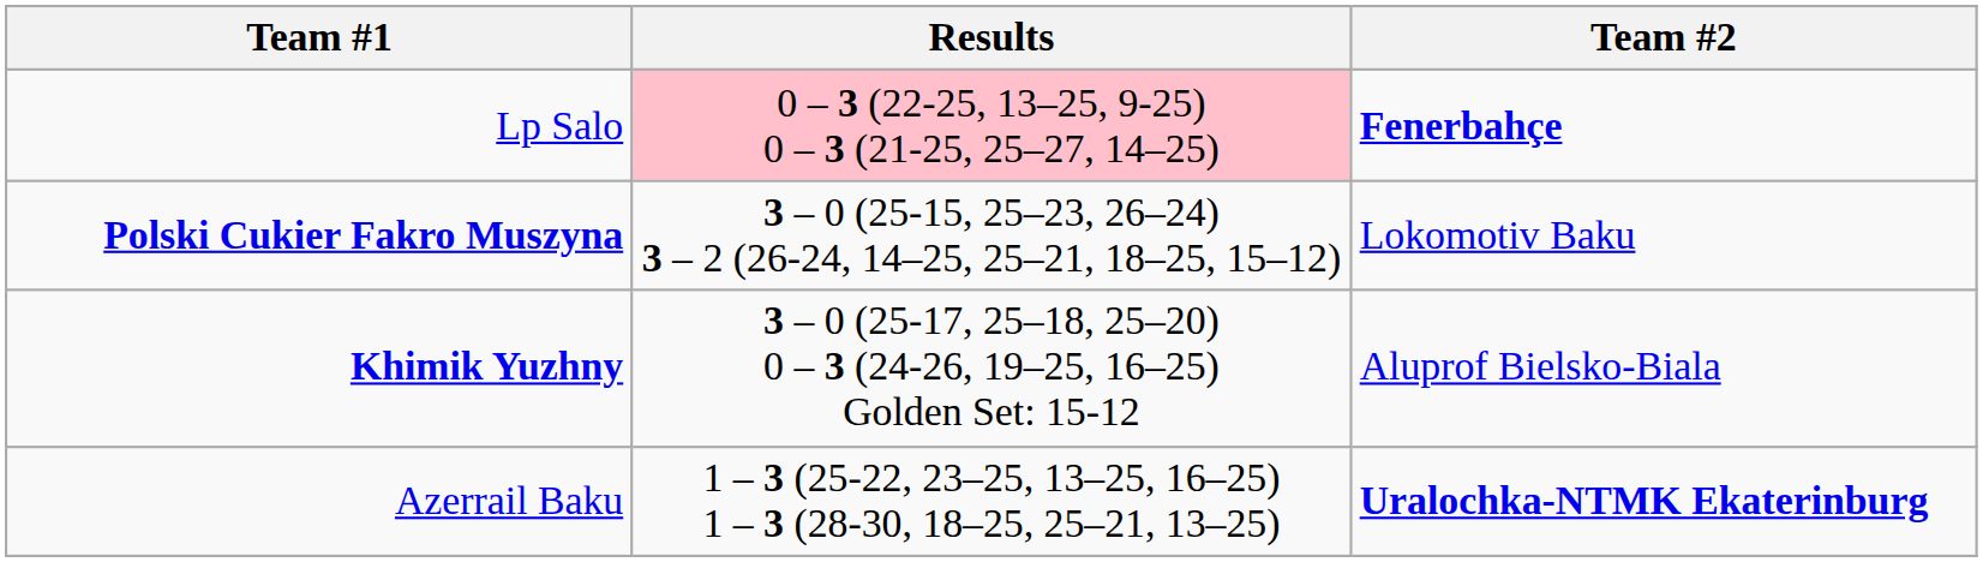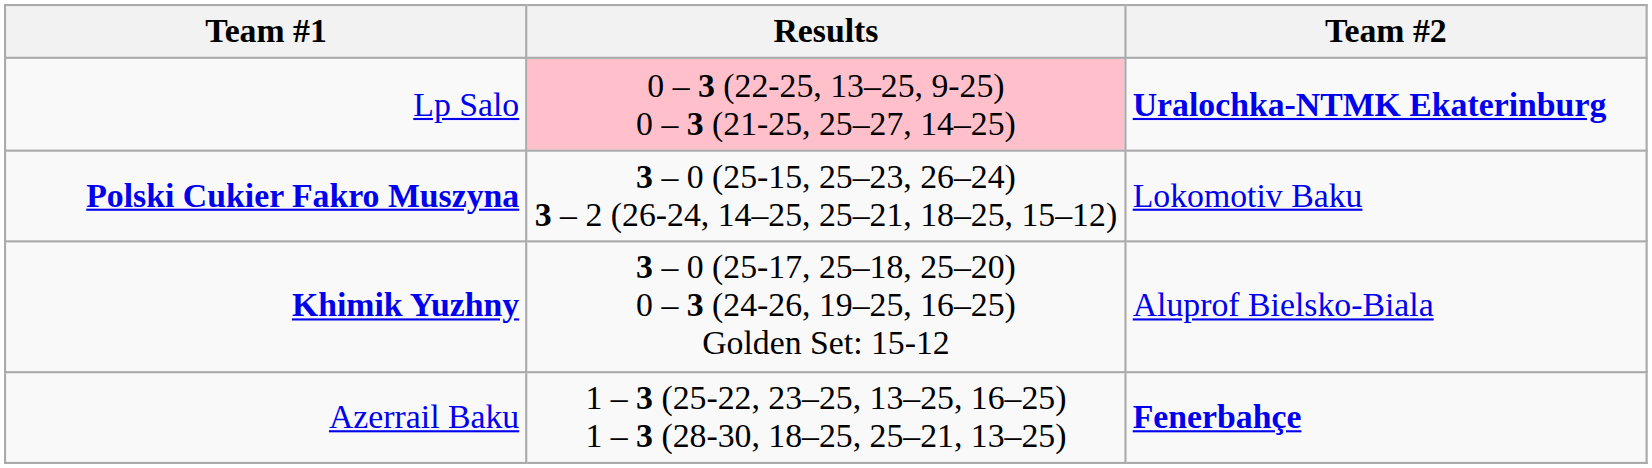 <table class="wikitable" style="border-collapse: collapse;">
 <tr>
 <th align="right" width="240">Team #1</th>
 <th>  Results  </th>
 <th align="left" width="240">Team #2</th>
 </tr>
 <tr>
 <td align="right"><a href='#'>Lp Salo</a> </td>
 <td align="center" style="background: pink;">0 – <strong>3</strong> (22-25, 13–25, 9-25) <br> 0 – <strong>3</strong> (21-25, 25–27, 14–25)</td>
-<td> <strong><a href='#'>Fenerbahçe</a></strong></td>
+<td> <strong><a href='#'>Uralochka-NTMK Ekaterinburg</a></strong></td>
 </tr>
 <tr>
 <td align="right"><strong><a href='#'>Polski Cukier Fakro Muszyna</a></strong> </td>
 <td align="center"><strong>3</strong> – 0 (25-15, 25–23, 26–24) <br> <strong>3</strong> – 2 (26-24, 14–25, 25–21, 18–25, 15–12)</td>
 <td> <a href='#'>Lokomotiv Baku</a></td>
 </tr>
 <tr>
 <td align="right"><strong><a href='#'>Khimik Yuzhny</a></strong> </td>
 <td align="center"><strong>3</strong> – 0 (25-17, 25–18, 25–20) <br> 0 – <strong>3</strong> (24-26, 19–25, 16–25) <br> Golden Set: 15-12</td>
 <td> <a href='#'>Aluprof Bielsko-Biala</a></td>
 </tr>
 <tr>
 <td align="right"><a href='#'>Azerrail Baku</a> </td>
 <td align="center">1 – <strong>3</strong> (25-22, 23–25, 13–25, 16–25) <br> 1 – <strong>3</strong> (28-30, 18–25, 25–21, 13–25)</td>
-<td> <strong><a href='#'>Uralochka-NTMK Ekaterinburg</a></strong></td>
+<td> <strong><a href='#'>Fenerbahçe</a></strong></td>
 </tr>
 </table>
